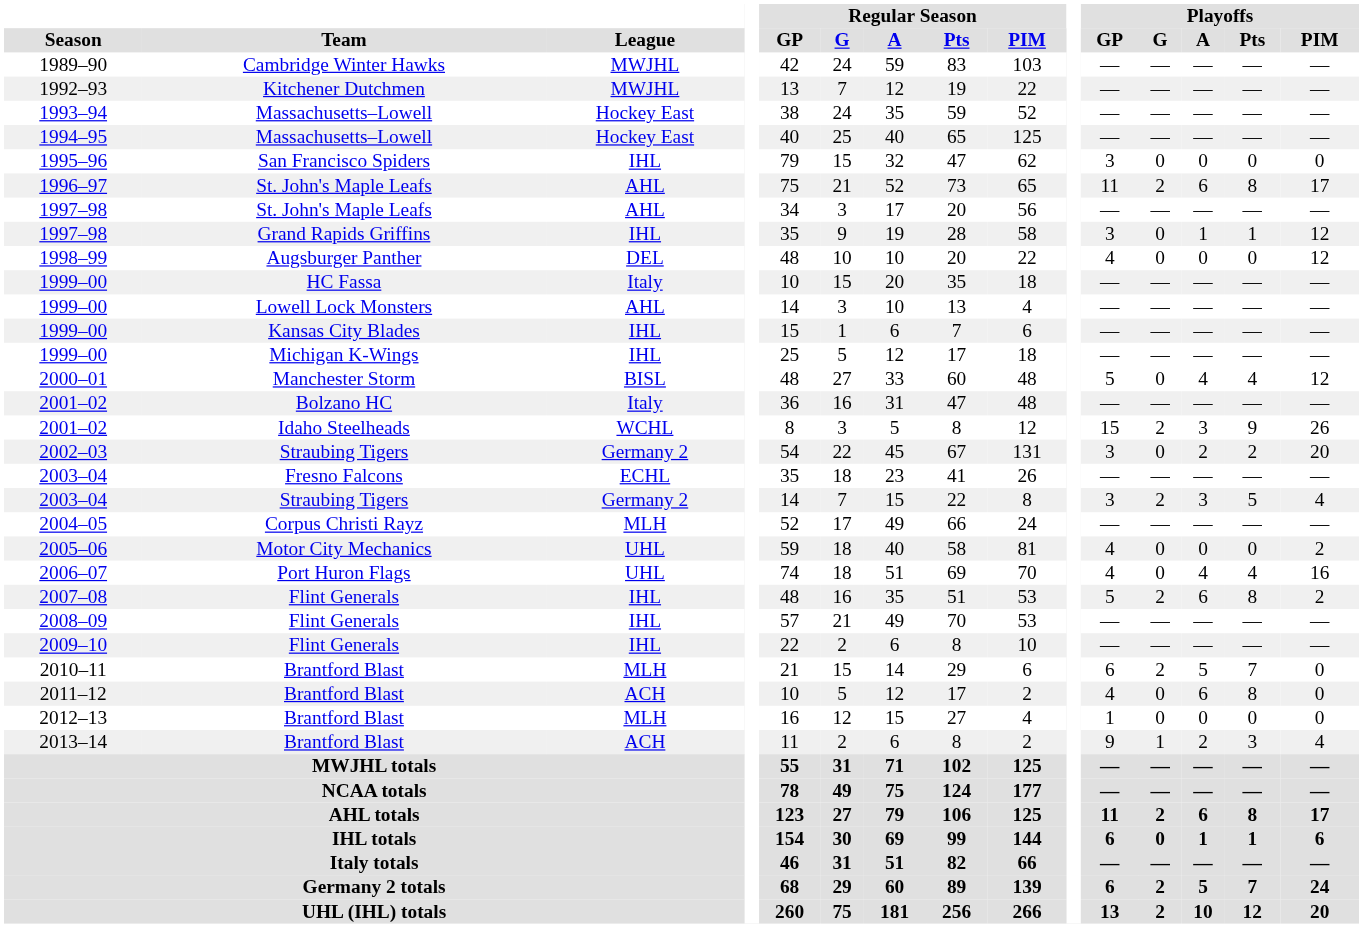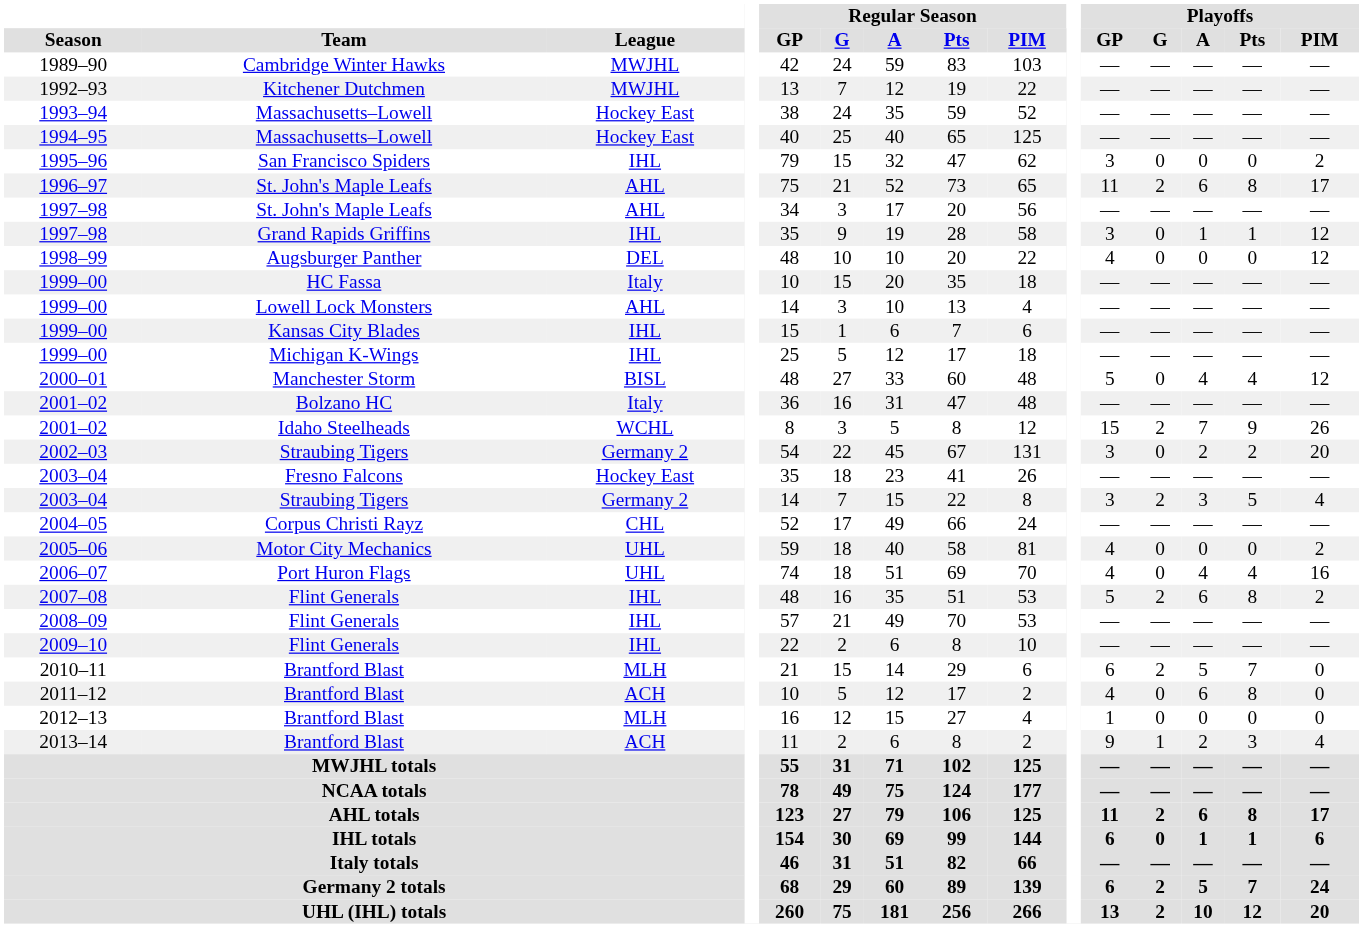 <table border="0" cellpadding="1" cellspacing="0" style="text-align:center; width:70em">
 <tr bgcolor="#e0e0e0">
 <th colspan="3"  bgcolor="#ffffff"> </th>
 <th rowspan="99" bgcolor="#ffffff"> </th>
 <th colspan="5">Regular Season</th>
 <th rowspan="99" bgcolor="#ffffff"> </th>
 <th colspan="5">Playoffs</th>
 </tr>
 <tr bgcolor="#e0e0e0">
 <th>Season</th>
 <th>Team</th>
 <th>League</th>
 <th>GP</th>
 <th><a href='#'>G</a></th>
 <th><a href='#'>A</a></th>
 <th><a href='#'>Pts</a></th>
 <th><a href='#'>PIM</a></th>
 <th>GP</th>
 <th>G</th>
 <th>A</th>
 <th>Pts</th>
 <th>PIM</th>
 </tr>
 <tr>
 <td>1989–90</td>
 <td><a href='#'>Cambridge Winter Hawks</a></td>
 <td><a href='#'>MWJHL</a></td>
 <td>42</td>
 <td>24</td>
 <td>59</td>
 <td>83</td>
 <td>103</td>
 <td>—</td>
 <td>—</td>
 <td>—</td>
 <td>—</td>
 <td>—</td>
 </tr>
 <tr bgcolor="f0f0f0">
 <td>1992–93</td>
 <td><a href='#'>Kitchener Dutchmen</a></td>
 <td><a href='#'>MWJHL</a></td>
 <td>13</td>
 <td>7</td>
 <td>12</td>
 <td>19</td>
 <td>22</td>
 <td>—</td>
 <td>—</td>
 <td>—</td>
 <td>—</td>
 <td>—</td>
 </tr>
 <tr>
 <td><a href='#'>1993–94</a></td>
 <td><a href='#'>Massachusetts–Lowell</a></td>
 <td><a href='#'>Hockey East</a></td>
 <td>38</td>
 <td>24</td>
 <td>35</td>
 <td>59</td>
 <td>52</td>
 <td>—</td>
 <td>—</td>
 <td>—</td>
 <td>—</td>
 <td>—</td>
 </tr>
 <tr bgcolor="f0f0f0">
 <td><a href='#'>1994–95</a></td>
 <td><a href='#'>Massachusetts–Lowell</a></td>
 <td><a href='#'>Hockey East</a></td>
 <td>40</td>
 <td>25</td>
 <td>40</td>
 <td>65</td>
 <td>125</td>
 <td>—</td>
 <td>—</td>
 <td>—</td>
 <td>—</td>
 <td>—</td>
 </tr>
 <tr>
 <td><a href='#'>1995–96</a></td>
 <td><a href='#'>San Francisco Spiders</a></td>
 <td><a href='#'>IHL</a></td>
 <td>79</td>
 <td>15</td>
 <td>32</td>
 <td>47</td>
 <td>62</td>
 <td>3</td>
 <td>0</td>
 <td>0</td>
 <td>0</td>
-<td>0</td>
+<td>2</td>
 </tr>
 <tr bgcolor="f0f0f0">
 <td><a href='#'>1996–97</a></td>
 <td><a href='#'>St. John's Maple Leafs</a></td>
 <td><a href='#'>AHL</a></td>
 <td>75</td>
 <td>21</td>
 <td>52</td>
 <td>73</td>
 <td>65</td>
 <td>11</td>
 <td>2</td>
 <td>6</td>
 <td>8</td>
 <td>17</td>
 </tr>
 <tr>
 <td><a href='#'>1997–98</a></td>
 <td><a href='#'>St. John's Maple Leafs</a></td>
 <td><a href='#'>AHL</a></td>
 <td>34</td>
 <td>3</td>
 <td>17</td>
 <td>20</td>
 <td>56</td>
 <td>—</td>
 <td>—</td>
 <td>—</td>
 <td>—</td>
 <td>—</td>
 </tr>
 <tr bgcolor="f0f0f0">
 <td><a href='#'>1997–98</a></td>
 <td><a href='#'>Grand Rapids Griffins</a></td>
 <td><a href='#'>IHL</a></td>
 <td>35</td>
 <td>9</td>
 <td>19</td>
 <td>28</td>
 <td>58</td>
 <td>3</td>
 <td>0</td>
 <td>1</td>
 <td>1</td>
 <td>12</td>
 </tr>
 <tr>
 <td><a href='#'>1998–99</a></td>
 <td><a href='#'>Augsburger Panther</a></td>
 <td><a href='#'>DEL</a></td>
 <td>48</td>
 <td>10</td>
 <td>10</td>
 <td>20</td>
 <td>22</td>
 <td>4</td>
 <td>0</td>
 <td>0</td>
 <td>0</td>
 <td>12</td>
 </tr>
 <tr bgcolor="f0f0f0">
 <td><a href='#'>1999–00</a></td>
 <td><a href='#'>HC Fassa</a></td>
 <td><a href='#'>Italy</a></td>
 <td>10</td>
 <td>15</td>
 <td>20</td>
 <td>35</td>
 <td>18</td>
 <td>—</td>
 <td>—</td>
 <td>—</td>
 <td>—</td>
 <td>—</td>
 </tr>
 <tr>
 <td><a href='#'>1999–00</a></td>
 <td><a href='#'>Lowell Lock Monsters</a></td>
 <td><a href='#'>AHL</a></td>
 <td>14</td>
 <td>3</td>
 <td>10</td>
 <td>13</td>
 <td>4</td>
 <td>—</td>
 <td>—</td>
 <td>—</td>
 <td>—</td>
 <td>—</td>
 </tr>
 <tr bgcolor="f0f0f0">
 <td><a href='#'>1999–00</a></td>
 <td><a href='#'>Kansas City Blades</a></td>
 <td><a href='#'>IHL</a></td>
 <td>15</td>
 <td>1</td>
 <td>6</td>
 <td>7</td>
 <td>6</td>
 <td>—</td>
 <td>—</td>
 <td>—</td>
 <td>—</td>
 <td>—</td>
 </tr>
 <tr>
 <td><a href='#'>1999–00</a></td>
 <td><a href='#'>Michigan K-Wings</a></td>
 <td><a href='#'>IHL</a></td>
 <td>25</td>
 <td>5</td>
 <td>12</td>
 <td>17</td>
 <td>18</td>
 <td>—</td>
 <td>—</td>
 <td>—</td>
 <td>—</td>
 <td>—</td>
 </tr>
 <tr>
 <td><a href='#'>2000–01</a></td>
 <td><a href='#'>Manchester Storm</a></td>
 <td><a href='#'>BISL</a></td>
 <td>48</td>
 <td>27</td>
 <td>33</td>
 <td>60</td>
 <td>48</td>
 <td>5</td>
 <td>0</td>
 <td>4</td>
 <td>4</td>
 <td>12</td>
 </tr>
 <tr bgcolor="f0f0f0">
 <td><a href='#'>2001–02</a></td>
 <td><a href='#'>Bolzano HC</a></td>
 <td><a href='#'>Italy</a></td>
 <td>36</td>
 <td>16</td>
 <td>31</td>
 <td>47</td>
 <td>48</td>
 <td>—</td>
 <td>—</td>
 <td>—</td>
 <td>—</td>
 <td>—</td>
 </tr>
 <tr>
 <td><a href='#'>2001–02</a></td>
 <td><a href='#'>Idaho Steelheads</a></td>
 <td><a href='#'>WCHL</a></td>
 <td>8</td>
 <td>3</td>
 <td>5</td>
 <td>8</td>
 <td>12</td>
 <td>15</td>
 <td>2</td>
-<td>3</td>
+<td>7</td>
 <td>9</td>
 <td>26</td>
 </tr>
 <tr bgcolor="f0f0f0">
 <td><a href='#'>2002–03</a></td>
 <td><a href='#'>Straubing Tigers</a></td>
 <td><a href='#'>Germany 2</a></td>
 <td>54</td>
 <td>22</td>
 <td>45</td>
 <td>67</td>
 <td>131</td>
 <td>3</td>
 <td>0</td>
 <td>2</td>
 <td>2</td>
 <td>20</td>
 </tr>
 <tr>
 <td><a href='#'>2003–04</a></td>
 <td><a href='#'>Fresno Falcons</a></td>
-<td><a href='#'>ECHL</a></td>
+<td><a href='#'>Hockey East</a></td>
 <td>35</td>
 <td>18</td>
 <td>23</td>
 <td>41</td>
 <td>26</td>
 <td>—</td>
 <td>—</td>
 <td>—</td>
 <td>—</td>
 <td>—</td>
 </tr>
 <tr bgcolor="f0f0f0">
 <td><a href='#'>2003–04</a></td>
 <td><a href='#'>Straubing Tigers</a></td>
 <td><a href='#'>Germany 2</a></td>
 <td>14</td>
 <td>7</td>
 <td>15</td>
 <td>22</td>
 <td>8</td>
 <td>3</td>
 <td>2</td>
 <td>3</td>
 <td>5</td>
 <td>4</td>
 </tr>
 <tr>
 <td><a href='#'>2004–05</a></td>
 <td><a href='#'>Corpus Christi Rayz</a></td>
-<td><a href='#'>MLH</a></td>
+<td><a href='#'>CHL</a></td>
 <td>52</td>
 <td>17</td>
 <td>49</td>
 <td>66</td>
 <td>24</td>
 <td>—</td>
 <td>—</td>
 <td>—</td>
 <td>—</td>
 <td>—</td>
 </tr>
 <tr bgcolor="f0f0f0">
 <td><a href='#'>2005–06</a></td>
 <td><a href='#'>Motor City Mechanics</a></td>
 <td><a href='#'>UHL</a></td>
 <td>59</td>
 <td>18</td>
 <td>40</td>
 <td>58</td>
 <td>81</td>
 <td>4</td>
 <td>0</td>
 <td>0</td>
 <td>0</td>
 <td>2</td>
 </tr>
 <tr>
 <td><a href='#'>2006–07</a></td>
 <td><a href='#'>Port Huron Flags</a></td>
 <td><a href='#'>UHL</a></td>
 <td>74</td>
 <td>18</td>
 <td>51</td>
 <td>69</td>
 <td>70</td>
 <td>4</td>
 <td>0</td>
 <td>4</td>
 <td>4</td>
 <td>16</td>
 </tr>
 <tr bgcolor="f0f0f0">
 <td><a href='#'>2007–08</a></td>
 <td><a href='#'>Flint Generals</a></td>
 <td><a href='#'>IHL</a></td>
 <td>48</td>
 <td>16</td>
 <td>35</td>
 <td>51</td>
 <td>53</td>
 <td>5</td>
 <td>2</td>
 <td>6</td>
 <td>8</td>
 <td>2</td>
 </tr>
 <tr>
 <td><a href='#'>2008–09</a></td>
 <td><a href='#'>Flint Generals</a></td>
 <td><a href='#'>IHL</a></td>
 <td>57</td>
 <td>21</td>
 <td>49</td>
 <td>70</td>
 <td>53</td>
 <td>—</td>
 <td>—</td>
 <td>—</td>
 <td>—</td>
 <td>—</td>
 </tr>
 <tr bgcolor="f0f0f0">
 <td><a href='#'>2009–10</a></td>
 <td><a href='#'>Flint Generals</a></td>
 <td><a href='#'>IHL</a></td>
 <td>22</td>
 <td>2</td>
 <td>6</td>
 <td>8</td>
 <td>10</td>
 <td>—</td>
 <td>—</td>
 <td>—</td>
 <td>—</td>
 <td>—</td>
 </tr>
 <tr>
 <td>2010–11</td>
 <td><a href='#'>Brantford Blast</a></td>
 <td><a href='#'>MLH</a></td>
 <td>21</td>
 <td>15</td>
 <td>14</td>
 <td>29</td>
 <td>6</td>
 <td>6</td>
 <td>2</td>
 <td>5</td>
 <td>7</td>
 <td>0</td>
 </tr>
 <tr bgcolor="f0f0f0">
 <td>2011–12</td>
 <td><a href='#'>Brantford Blast</a></td>
 <td><a href='#'>ACH</a></td>
 <td>10</td>
 <td>5</td>
 <td>12</td>
 <td>17</td>
 <td>2</td>
 <td>4</td>
 <td>0</td>
 <td>6</td>
 <td>8</td>
 <td>0</td>
 </tr>
 <tr>
 <td>2012–13</td>
 <td><a href='#'>Brantford Blast</a></td>
 <td><a href='#'>MLH</a></td>
 <td>16</td>
 <td>12</td>
 <td>15</td>
 <td>27</td>
 <td>4</td>
 <td>1</td>
 <td>0</td>
 <td>0</td>
 <td>0</td>
 <td>0</td>
 </tr>
 <tr bgcolor="f0f0f0">
 <td>2013–14</td>
 <td><a href='#'>Brantford Blast</a></td>
 <td><a href='#'>ACH</a></td>
 <td>11</td>
 <td>2</td>
 <td>6</td>
 <td>8</td>
 <td>2</td>
 <td>9</td>
 <td>1</td>
 <td>2</td>
 <td>3</td>
 <td>4</td>
 </tr>
 <tr bgcolor="#e0e0e0">
 <th colspan="3">MWJHL totals</th>
 <th>55</th>
 <th>31</th>
 <th>71</th>
 <th>102</th>
 <th>125</th>
 <th>—</th>
 <th>—</th>
 <th>—</th>
 <th>—</th>
 <th>—</th>
 </tr>
 <tr bgcolor="#e0e0e0">
 <th colspan="3">NCAA totals</th>
 <th>78</th>
 <th>49</th>
 <th>75</th>
 <th>124</th>
 <th>177</th>
 <th>—</th>
 <th>—</th>
 <th>—</th>
 <th>—</th>
 <th>—</th>
 </tr>
 <tr bgcolor="#e0e0e0">
 <th colspan="3">AHL totals</th>
 <th>123</th>
 <th>27</th>
 <th>79</th>
 <th>106</th>
 <th>125</th>
 <th>11</th>
 <th>2</th>
 <th>6</th>
 <th>8</th>
 <th>17</th>
 </tr>
 <tr bgcolor="#e0e0e0">
 <th colspan="3">IHL totals</th>
 <th>154</th>
 <th>30</th>
 <th>69</th>
 <th>99</th>
 <th>144</th>
 <th>6</th>
 <th>0</th>
 <th>1</th>
 <th>1</th>
 <th>6</th>
 </tr>
 <tr bgcolor="#e0e0e0">
 <th colspan="3">Italy totals</th>
 <th>46</th>
 <th>31</th>
 <th>51</th>
 <th>82</th>
 <th>66</th>
 <th>—</th>
 <th>—</th>
 <th>—</th>
 <th>—</th>
 <th>—</th>
 </tr>
 <tr bgcolor="#e0e0e0">
 <th colspan="3">Germany 2 totals</th>
 <th>68</th>
 <th>29</th>
 <th>60</th>
 <th>89</th>
 <th>139</th>
 <th>6</th>
 <th>2</th>
 <th>5</th>
 <th>7</th>
 <th>24</th>
 </tr>
 <tr bgcolor="#e0e0e0">
 <th colspan="3">UHL (IHL) totals</th>
 <th>260</th>
 <th>75</th>
 <th>181</th>
 <th>256</th>
 <th>266</th>
 <th>13</th>
 <th>2</th>
 <th>10</th>
 <th>12</th>
 <th>20</th>
 </tr>
 </table>
